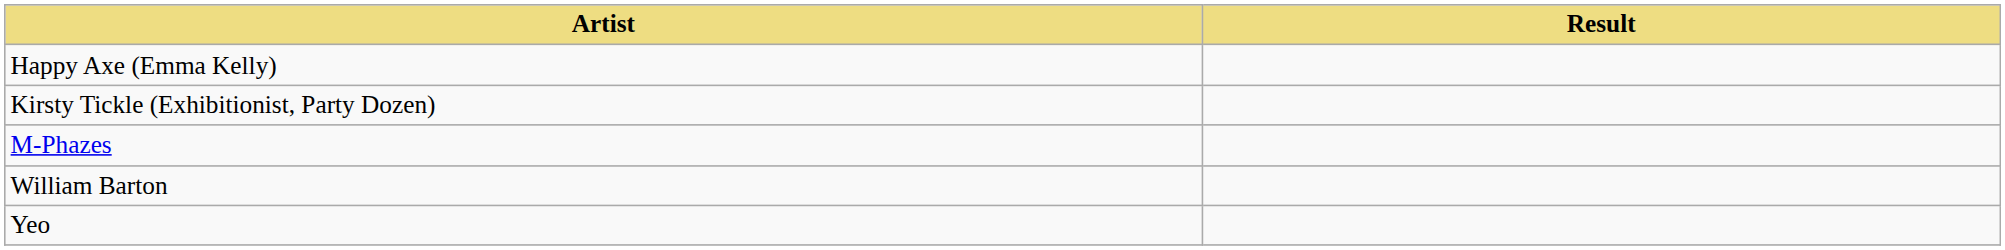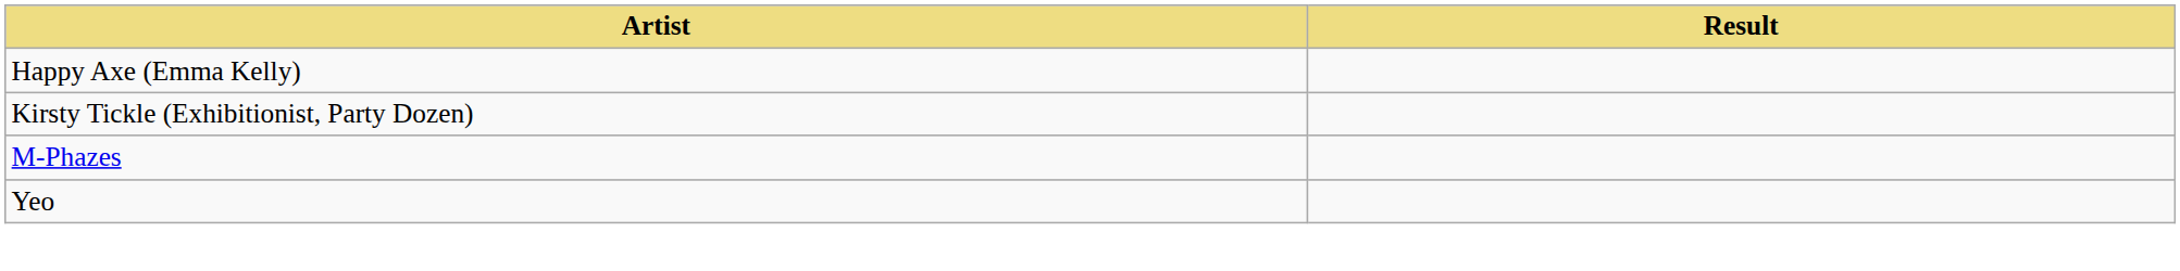 <table class="wikitable" width=100%>
 <tr>
 <th style="width:15%;background:#EEDD82;">Artist</th>
 <th style="width:10%;background:#EEDD82;">Result</th>
 </tr>
 <tr>
 <td>Happy Axe (Emma Kelly)</td>
 <td></td>
 </tr>
 <tr>
 <td>Kirsty Tickle (Exhibitionist, Party Dozen)</td>
 <td></td>
 </tr>
 <tr>
 <td><a href='#'>M-Phazes</a></td>
 <td></td>
 </tr>
 <tr>
-<td>William Barton</td>
-<td></td>
-</tr>
-<tr>
 <td>Yeo</td>
 <td></td>
 </tr>
 </table>
